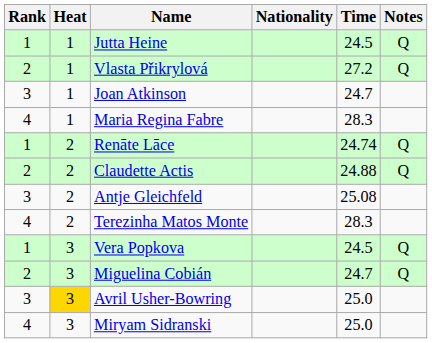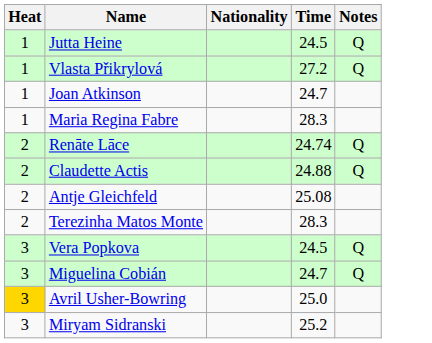 <table class="wikitable sortable" style="text-align:center">
 <tr>
-<th>Rank</th>
 <th>Heat</th>
 <th>Name</th>
 <th>Nationality</th>
 <th>Time</th>
 <th>Notes</th>
 </tr>
 <tr bgcolor=ccffcc>
 <td>1</td>
-<td>1</td>
 <td align=left><a href='#'>Jutta Heine</a></td>
 <td align=left></td>
 <td>24.5</td>
 <td>Q</td>
 </tr>
 <tr bgcolor=ccffcc>
-<td>2</td>
 <td>1</td>
 <td align=left><a href='#'>Vlasta Přikrylová</a></td>
 <td align=left></td>
 <td>27.2</td>
 <td>Q</td>
 </tr>
 <tr>
-<td>3</td>
 <td>1</td>
 <td align=left><a href='#'>Joan Atkinson</a></td>
 <td align=left></td>
 <td>24.7</td>
 <td></td>
 </tr>
 <tr>
-<td>4</td>
 <td>1</td>
 <td align=left><a href='#'>Maria Regina Fabre</a></td>
 <td align=left></td>
 <td>28.3</td>
 <td></td>
 </tr>
 <tr bgcolor=ccffcc>
-<td>1</td>
 <td>2</td>
 <td align=left><a href='#'>Renāte Lāce</a></td>
 <td align=left></td>
 <td>24.74</td>
 <td>Q</td>
 </tr>
 <tr bgcolor=ccffcc>
 <td>2</td>
-<td>2</td>
 <td align=left><a href='#'>Claudette Actis</a></td>
 <td align=left></td>
 <td>24.88</td>
 <td>Q</td>
 </tr>
 <tr>
-<td>3</td>
 <td>2</td>
 <td align=left><a href='#'>Antje Gleichfeld</a></td>
 <td align=left></td>
 <td>25.08</td>
 <td></td>
 </tr>
 <tr>
-<td>4</td>
 <td>2</td>
 <td align=left><a href='#'>Terezinha Matos Monte</a></td>
 <td align=left></td>
 <td>28.3</td>
 <td></td>
 </tr>
 <tr bgcolor=ccffcc>
-<td>1</td>
 <td>3</td>
 <td align=left><a href='#'>Vera Popkova</a></td>
 <td align=left></td>
 <td>24.5</td>
 <td>Q</td>
 </tr>
 <tr bgcolor=ccffcc>
-<td>2</td>
 <td>3</td>
 <td align=left><a href='#'>Miguelina Cobián</a></td>
 <td align=left></td>
 <td>24.7</td>
 <td>Q</td>
 </tr>
 <tr>
-<td>3</td>
 <td style="background: gold;">3</td>
 <td align=left><a href='#'>Avril Usher-Bowring</a></td>
 <td align=left></td>
 <td>25.0</td>
 <td></td>
 </tr>
 <tr>
-<td>4</td>
 <td>3</td>
 <td align=left><a href='#'>Miryam Sidranski</a></td>
 <td align=left></td>
-<td>25.0</td>
+<td>25.2</td>
 <td></td>
 </tr>
 </table>
